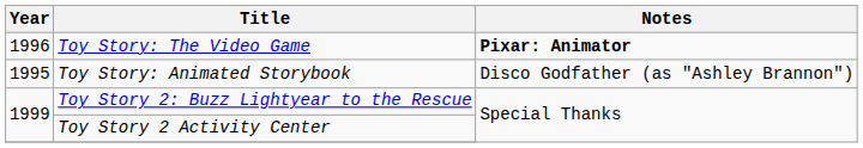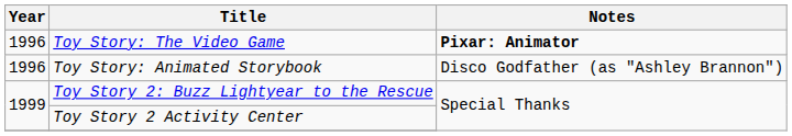 <table class="wikitable">
 <tr>
 <th>Year</th>
 <th>Title</th>
 <th>Notes</th>
 </tr>
 <tr>
 <td>1996</td>
 <td><em><a href='#'>Toy Story: The Video Game</a></em></td>
 <td><strong>Pixar: Animator</strong></td>
 </tr>
 <tr>
-<td>1995</td>
+<td>1996</td>
 <td><em>Toy Story: Animated Storybook</em></td>
 <td>Disco Godfather (as "Ashley Brannon")</td>
 </tr>
 <tr>
 <td rowspan=2>1999</td>
 <td><em><a href='#'>Toy Story 2: Buzz Lightyear to the Rescue</a></em></td>
 <td rowspan=3>Special Thanks</td>
 </tr>
 <tr>
 <td><em>Toy Story 2 Activity Center</em></td>
 </tr>
 <tr>
 </tr>
 </table>
